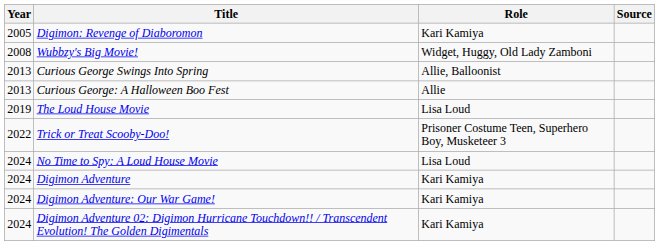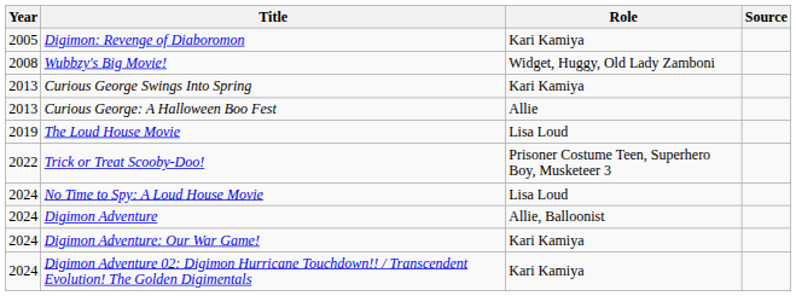 <table class="wikitable sortable plainrowheaders">
 <tr>
 <th>Year</th>
 <th>Title</th>
 <th>Role</th>
 <th class="unsortable">Source</th>
 </tr>
 <tr>
 <td>2005</td>
 <td><em><a href='#'>Digimon: Revenge of Diaboromon</a></em></td>
 <td>Kari Kamiya</td>
 <td></td>
 </tr>
 <tr>
 <td>2008</td>
 <td><em><a href='#'>Wubbzy's Big Movie!</a></em></td>
 <td>Widget, Huggy, Old Lady Zamboni</td>
 <td></td>
 </tr>
 <tr>
 <td>2013</td>
 <td><em>Curious George Swings Into Spring</em></td>
-<td>Allie, Balloonist</td>
+<td>Kari Kamiya</td>
 <td></td>
 </tr>
 <tr>
 <td>2013</td>
 <td><em>Curious George: A Halloween Boo Fest</em></td>
 <td>Allie</td>
 <td></td>
 </tr>
 <tr>
 <td>2019</td>
 <td><em><a href='#'>The Loud House Movie</a></em></td>
 <td>Lisa Loud</td>
 <td></td>
 </tr>
 <tr>
 <td>2022</td>
 <td><em><a href='#'>Trick or Treat Scooby-Doo!</a></em></td>
 <td>Prisoner Costume Teen, Superhero Boy, Musketeer 3</td>
 <td></td>
 </tr>
 <tr>
 <td>2024</td>
 <td><em><a href='#'>No Time to Spy: A Loud House Movie</a></em></td>
 <td>Lisa Loud</td>
 <td></td>
 </tr>
 <tr>
 <td>2024</td>
 <td><em><a href='#'>Digimon Adventure</a></em></td>
-<td>Kari Kamiya</td>
+<td>Allie, Balloonist</td>
 <td></td>
 </tr>
 <tr>
 <td>2024</td>
 <td><em><a href='#'>Digimon Adventure: Our War Game!</a></em></td>
 <td>Kari Kamiya</td>
 <td></td>
 </tr>
 <tr>
 <td>2024</td>
 <td><em><a href='#'>Digimon Adventure 02: Digimon Hurricane Touchdown!! / Transcendent Evolution! The Golden Digimentals</a></em></td>
 <td>Kari Kamiya</td>
 <td></td>
 </tr>
 </table>
